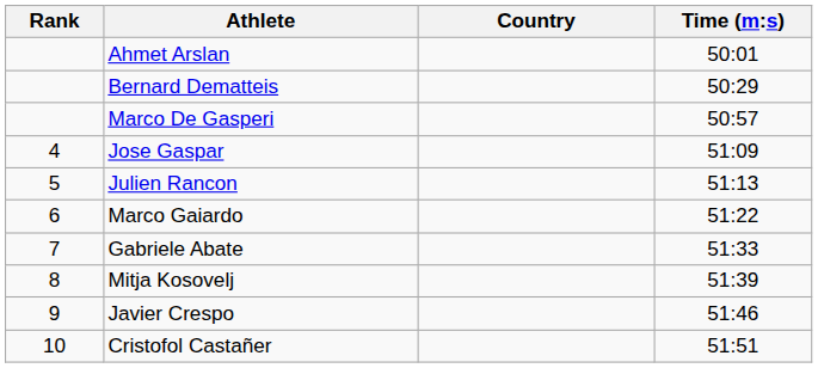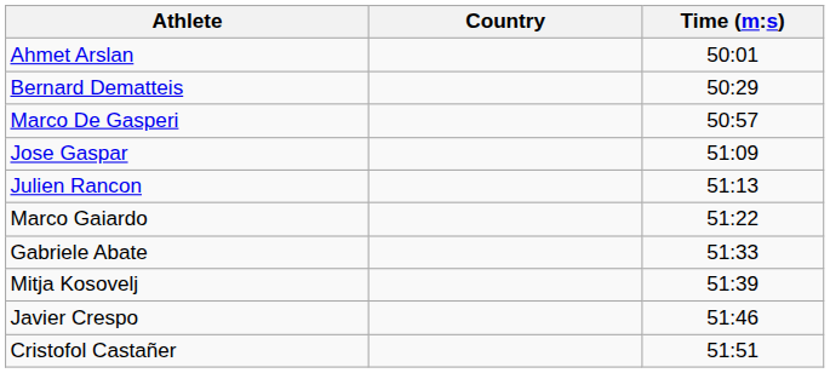 <table class="wikitable" width=50%>
 <tr>
-<th width=5%>Rank</th>
 <th width=20%>Athlete</th>
 <th width=15%>Country</th>
 <th width=10%>Time (<a href='#'>m</a>:<a href='#'>s</a>)</th>
 </tr>
 <tr align="center">
-<td></td>
 <td align="left"><a href='#'>Ahmet Arslan</a></td>
 <td align="left"></td>
 <td>50:01</td>
 </tr>
 <tr align="center">
-<td></td>
 <td align="left"><a href='#'>Bernard Dematteis</a></td>
 <td align="left"></td>
 <td>50:29</td>
 </tr>
 <tr align="center">
-<td></td>
 <td align="left"><a href='#'>Marco De Gasperi</a></td>
 <td align="left"></td>
 <td>50:57</td>
 </tr>
 <tr align="center">
-<td>4</td>
 <td align="left"><a href='#'>Jose Gaspar</a></td>
 <td align="left"></td>
 <td>51:09</td>
 </tr>
 <tr align="center">
-<td>5</td>
 <td align="left"><a href='#'>Julien Rancon</a></td>
 <td align="left"></td>
 <td>51:13</td>
 </tr>
 <tr align="center">
-<td>6</td>
 <td align="left">Marco Gaiardo</td>
 <td align="left"></td>
 <td>51:22</td>
 </tr>
 <tr align="center">
-<td>7</td>
 <td align="left">Gabriele Abate</td>
 <td align="left"></td>
 <td>51:33</td>
 </tr>
 <tr align="center">
-<td>8</td>
 <td align="left">Mitja Kosovelj</td>
 <td align="left"></td>
 <td>51:39</td>
 </tr>
 <tr align="center">
-<td>9</td>
 <td align="left">Javier Crespo</td>
 <td align="left"></td>
 <td>51:46</td>
 </tr>
 <tr align="center">
-<td>10</td>
 <td align="left">Cristofol Castañer</td>
 <td align="left"></td>
 <td>51:51</td>
 </tr>
 </table>
